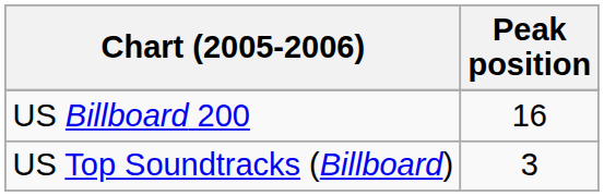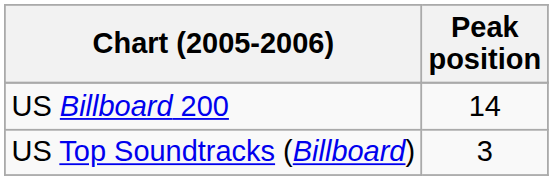 <table class="wikitable sortable" border="1">
 <tr>
 <th>Chart (2005-2006)</th>
 <th>Peak<br>position</th>
 </tr>
 <tr>
 </tr>
 <tr>
 </tr>
 <tr>
 </tr>
 <tr>
 </tr>
 <tr>
 </tr>
 <tr>
 </tr>
 <tr>
 </tr>
 <tr>
 </tr>
 <tr>
 </tr>
 <tr>
 </tr>
 <tr>
 </tr>
 <tr>
 </tr>
 <tr>
 <td>US <a href='#'><em>Billboard</em> 200</a></td>
-<td align=center>16</td>
+<td align=center>14</td>
 </tr>
 <tr>
 <td>US <a href='#'>Top Soundtracks</a> (<em><a href='#'>Billboard</a></em>)</td>
 <td align=center>3</td>
 </tr>
 </table>
